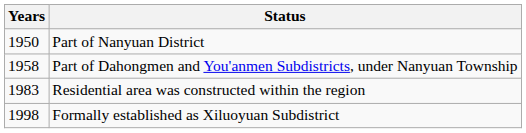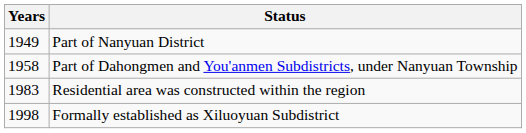 <table class="wikitable">
 <tr>
 <th>Years</th>
 <th>Status</th>
 </tr>
 <tr>
-<td>1950</td>
+<td>1949</td>
 <td>Part of Nanyuan District</td>
 </tr>
 <tr>
 <td>1958</td>
 <td>Part of Dahongmen and <a href='#'>You'anmen Subdistricts</a>, under Nanyuan Township</td>
 </tr>
 <tr>
 <td>1983</td>
 <td>Residential area was constructed within the region</td>
 </tr>
 <tr>
 <td>1998</td>
 <td>Formally established as Xiluoyuan Subdistrict</td>
 </tr>
 </table>
